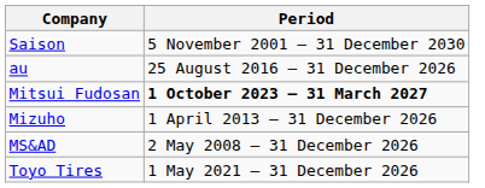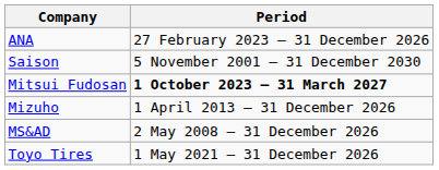 <table class="wikitable">
 <tr>
 <th>Company</th>
 <th>Period</th>
 </tr>
 <tr>
+<td><a href='#'>ANA</a></td>
+<td>27 February 2023 – 31 December 2026</td>
+</tr>
+<tr>
 <td><a href='#'>Saison</a></td>
 <td>5 November 2001 – 31 December 2030</td>
-</tr>
-<tr>
-<td><a href='#'>au</a></td>
-<td>25 August 2016 – 31 December 2026</td>
 </tr>
 <tr>
 <td><a href='#'>Mitsui Fudosan</a></td>
 <td><strong>1 October 2023 – 31 March 2027</strong></td>
 </tr>
 <tr>
 <td><a href='#'>Mizuho</a></td>
 <td>1 April 2013 – 31 December 2026</td>
 </tr>
 <tr>
 <td><a href='#'>MS&AD</a></td>
 <td>2 May 2008 – 31 December 2026</td>
 </tr>
 <tr>
 <td><a href='#'>Toyo Tires</a></td>
 <td>1 May 2021 – 31 December 2026</td>
 </tr>
 </table>
